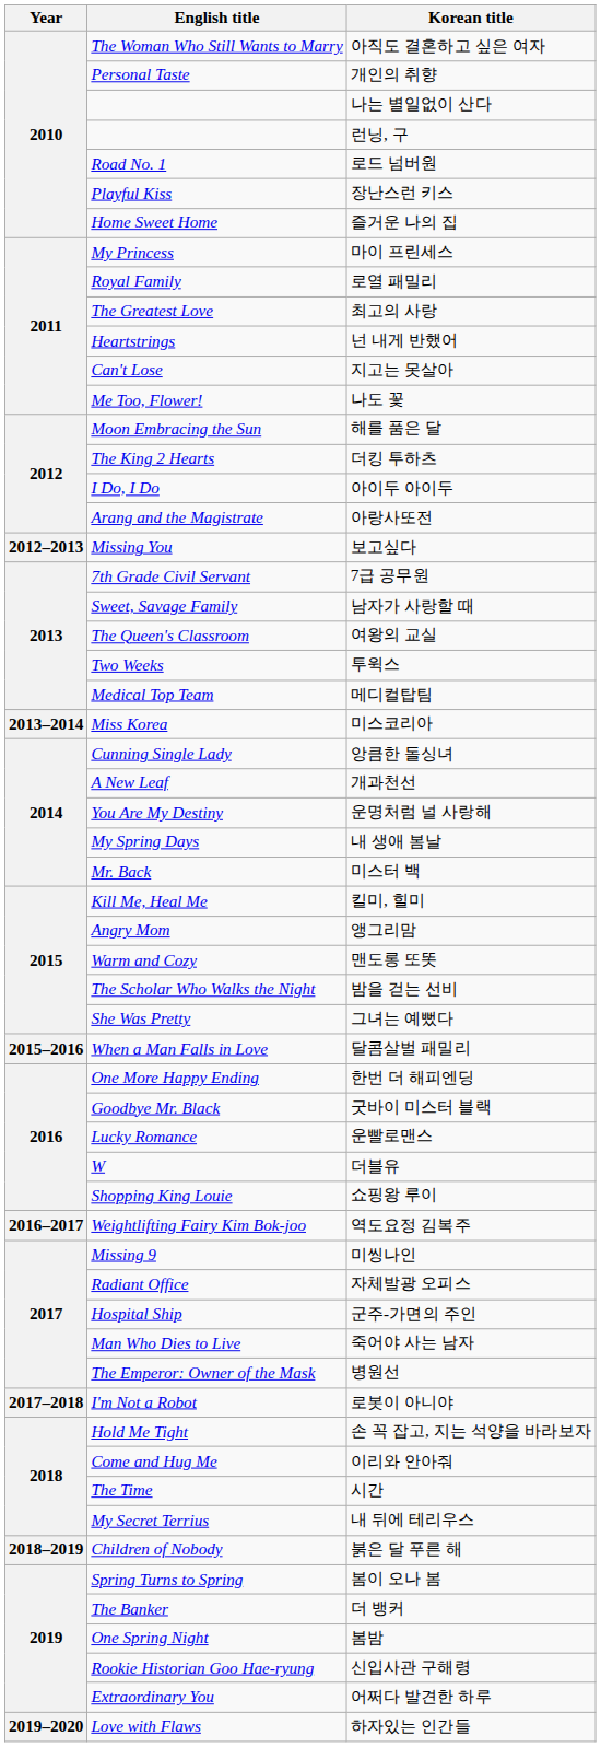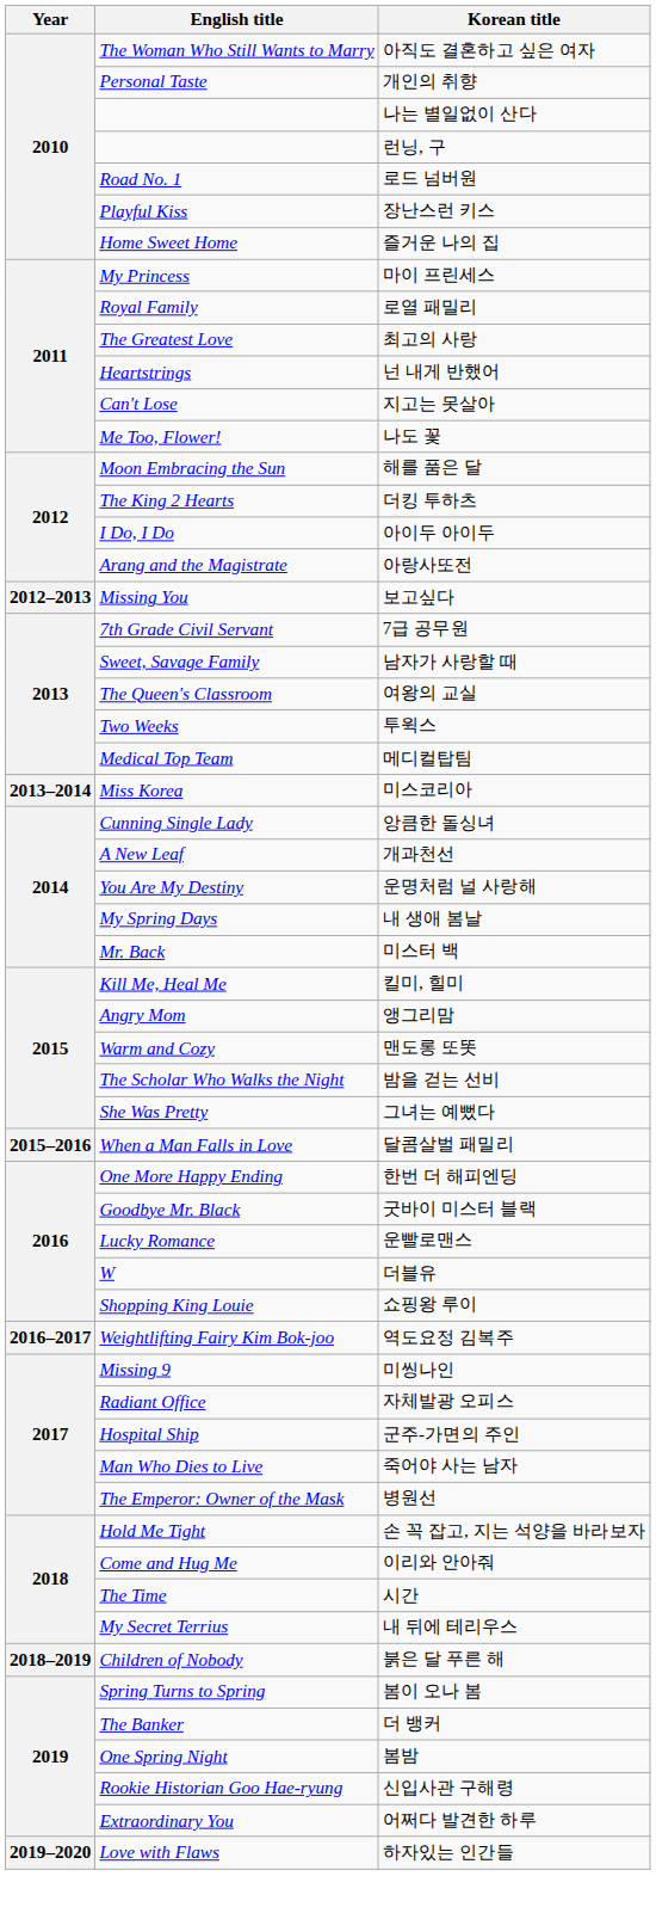 <table class="wikitable sortable plainrowheaders">
 <tr>
 <th scope="col">Year</th>
 <th scope="col">English title</th>
 <th scope="col">Korean title</th>
 </tr>
 <tr>
 <th scope="row" rowspan="7">2010</th>
 <td><em><a href='#'>The Woman Who Still Wants to Marry</a></em></td>
 <td>아직도 결혼하고 싶은 여자</td>
 </tr>
 <tr>
 <td><em><a href='#'>Personal Taste</a></em></td>
 <td>개인의 취향</td>
 </tr>
 <tr>
 <td><em></em></td>
 <td>나는 별일없이 산다</td>
 </tr>
 <tr>
 <td><em></em></td>
 <td>런닝, 구</td>
 </tr>
 <tr>
 <td><em><a href='#'>Road No. 1</a></em></td>
 <td>로드 넘버원</td>
 </tr>
 <tr>
 <td><em><a href='#'>Playful Kiss</a></em></td>
 <td>장난스런 키스</td>
 </tr>
 <tr>
 <td><em><a href='#'>Home Sweet Home</a></em></td>
 <td>즐거운 나의 집</td>
 </tr>
 <tr>
 <th scope="row" rowspan="6">2011</th>
 <td><em><a href='#'>My Princess</a></em></td>
 <td>마이 프린세스</td>
 </tr>
 <tr>
 <td><em><a href='#'>Royal Family</a></em></td>
 <td>로열 패밀리</td>
 </tr>
 <tr>
 <td><em><a href='#'>The Greatest Love</a></em></td>
 <td>최고의 사랑</td>
 </tr>
 <tr>
 <td><em><a href='#'>Heartstrings</a></em></td>
 <td>넌 내게 반했어</td>
 </tr>
 <tr>
 <td><em><a href='#'>Can't Lose</a></em></td>
 <td>지고는 못살아</td>
 </tr>
 <tr>
 <td><em><a href='#'>Me Too, Flower!</a></em></td>
 <td>나도 꽃</td>
 </tr>
 <tr>
 <th scope="row" rowspan="4">2012</th>
 <td><em><a href='#'>Moon Embracing the Sun</a></em></td>
 <td>해를 품은 달</td>
 </tr>
 <tr>
 <td><em><a href='#'>The King 2 Hearts</a></em></td>
 <td>더킹 투하츠</td>
 </tr>
 <tr>
 <td><em><a href='#'>I Do, I Do</a></em></td>
 <td>아이두 아이두</td>
 </tr>
 <tr>
 <td><em><a href='#'>Arang and the Magistrate</a></em></td>
 <td>아랑사또전</td>
 </tr>
 <tr>
 <th scope="row">2012–2013</th>
 <td><em><a href='#'>Missing You</a></em></td>
 <td>보고싶다</td>
 </tr>
 <tr>
 <th scope="row" rowspan="5">2013</th>
 <td><em><a href='#'>7th Grade Civil Servant</a></em></td>
 <td>7급 공무원</td>
 </tr>
 <tr>
 <td><em><a href='#'>Sweet, Savage Family</a></em></td>
 <td>남자가 사랑할 때</td>
 </tr>
 <tr>
 <td><em><a href='#'>The Queen's Classroom</a></em></td>
 <td>여왕의 교실</td>
 </tr>
 <tr>
 <td><em><a href='#'>Two Weeks</a></em></td>
 <td>투윅스</td>
 </tr>
 <tr>
 <td><em><a href='#'>Medical Top Team</a></em></td>
 <td>메디컬탑팀</td>
 </tr>
 <tr>
 <th scope="row">2013–2014</th>
 <td><em><a href='#'>Miss Korea</a></em></td>
 <td>미스코리아</td>
 </tr>
 <tr>
 <th scope="row" rowspan="5">2014</th>
 <td><em><a href='#'>Cunning Single Lady</a></em></td>
 <td>앙큼한 돌싱녀</td>
 </tr>
 <tr>
 <td><em><a href='#'>A New Leaf</a></em></td>
 <td>개과천선</td>
 </tr>
 <tr>
 <td><em><a href='#'>You Are My Destiny</a></em></td>
 <td>운명처럼 널 사랑해</td>
 </tr>
 <tr>
 <td><em><a href='#'>My Spring Days</a></em></td>
 <td>내 생애 봄날</td>
 </tr>
 <tr>
 <td><em><a href='#'>Mr. Back</a></em></td>
 <td>미스터 백</td>
 </tr>
 <tr>
 <th scope="row" rowspan="5">2015</th>
 <td><em><a href='#'>Kill Me, Heal Me</a></em></td>
 <td>킬미, 힐미</td>
 </tr>
 <tr>
 <td><em><a href='#'>Angry Mom</a></em></td>
 <td>앵그리맘</td>
 </tr>
 <tr>
 <td><em><a href='#'>Warm and Cozy</a></em></td>
 <td>맨도롱 또똣</td>
 </tr>
 <tr>
 <td><em><a href='#'>The Scholar Who Walks the Night</a></em></td>
 <td>밤을 걷는 선비</td>
 </tr>
 <tr>
 <td><em><a href='#'>She Was Pretty</a></em></td>
 <td>그녀는 예뻤다</td>
 </tr>
 <tr>
 <th scope="row">2015–2016</th>
 <td><em><a href='#'>When a Man Falls in Love</a></em></td>
 <td>달콤살벌 패밀리</td>
 </tr>
 <tr>
 <th scope="row" rowspan="5">2016</th>
 <td><em><a href='#'>One More Happy Ending</a></em></td>
 <td>한번 더 해피엔딩</td>
 </tr>
 <tr>
 <td><em><a href='#'>Goodbye Mr. Black</a></em></td>
 <td>굿바이 미스터 블랙</td>
 </tr>
 <tr>
 <td><em><a href='#'>Lucky Romance</a></em></td>
 <td>운빨로맨스</td>
 </tr>
 <tr>
 <td><em><a href='#'>W</a></em></td>
 <td>더블유</td>
 </tr>
 <tr>
 <td><em><a href='#'>Shopping King Louie</a></em></td>
 <td>쇼핑왕 루이</td>
 </tr>
 <tr>
 <th scope="row">2016–2017</th>
 <td><em><a href='#'>Weightlifting Fairy Kim Bok-joo</a></em></td>
 <td>역도요정 김복주</td>
 </tr>
 <tr>
 <th scope="row" rowspan="5">2017</th>
 <td><em><a href='#'>Missing 9</a></em></td>
 <td>미씽나인</td>
 </tr>
 <tr>
 <td><em><a href='#'>Radiant Office</a></em></td>
 <td>자체발광 오피스</td>
 </tr>
 <tr>
 <td><em><a href='#'>Hospital Ship</a></em></td>
 <td>군주-가면의 주인</td>
 </tr>
 <tr>
 <td><em><a href='#'>Man Who Dies to Live</a></em></td>
 <td>죽어야 사는 남자</td>
 </tr>
 <tr>
 <td><em><a href='#'>The Emperor: Owner of the Mask</a></em></td>
 <td>병원선</td>
 </tr>
 <tr>
-<th scope="row">2017–2018</th>
-<td><em><a href='#'>I'm Not a Robot</a></em></td>
-<td>로봇이 아니야</td>
-</tr>
-<tr>
 <th scope="row" rowspan="4">2018</th>
 <td><em><a href='#'>Hold Me Tight</a></em></td>
 <td>손 꼭 잡고, 지는 석양을 바라보자</td>
 </tr>
 <tr>
 <td><em><a href='#'>Come and Hug Me</a></em></td>
 <td>이리와 안아줘</td>
 </tr>
 <tr>
 <td><em><a href='#'>The Time</a></em></td>
 <td>시간</td>
 </tr>
 <tr>
 <td><em><a href='#'>My Secret Terrius</a></em></td>
 <td>내 뒤에 테리우스</td>
 </tr>
 <tr>
 <th scope="row">2018–2019</th>
 <td><em><a href='#'>Children of Nobody</a></em></td>
 <td>붉은 달 푸른 해</td>
 </tr>
 <tr>
 <th scope="row" rowspan="5">2019</th>
 <td><em><a href='#'>Spring Turns to Spring</a></em></td>
 <td>봄이 오나 봄</td>
 </tr>
 <tr>
 <td><em><a href='#'>The Banker</a></em></td>
 <td>더 뱅커</td>
 </tr>
 <tr>
 <td><em><a href='#'>One Spring Night</a></em></td>
 <td>봄밤</td>
 </tr>
 <tr>
 <td><em><a href='#'>Rookie Historian Goo Hae-ryung</a></em></td>
 <td>신입사관 구해령</td>
 </tr>
 <tr>
 <td><em><a href='#'>Extraordinary You</a></em></td>
 <td>어쩌다 발견한 하루</td>
 </tr>
 <tr>
 <th scope="row">2019–2020</th>
 <td><em><a href='#'>Love with Flaws</a></em></td>
 <td>하자있는 인간들</td>
 </tr>
 </table>
